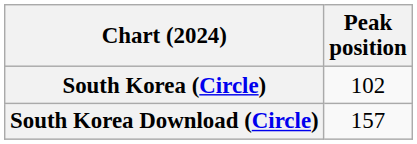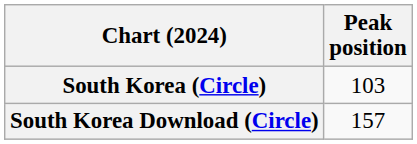 <table class="wikitable sortable plainrowheaders" style="text-align:center">
 <tr>
 <th scope="col">Chart (2024)</th>
 <th scope="col">Peak<br>position</th>
 </tr>
 <tr>
 <th scope="row">South Korea  (<a href='#'>Circle</a>)</th>
-<td>102</td>
+<td>103</td>
 </tr>
 <tr>
 <th scope="row">South Korea Download (<a href='#'>Circle</a>)</th>
 <td>157</td>
 </tr>
 </table>
